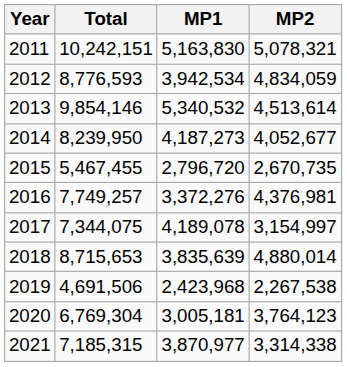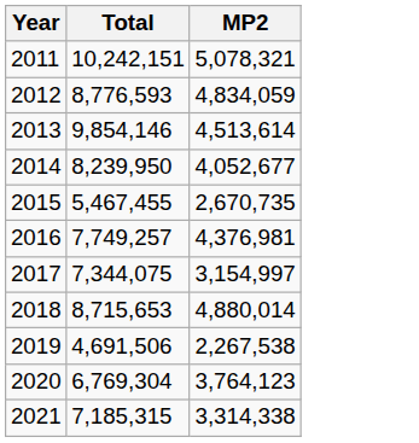 <table class="wikitable">
 <tr>
 <th>Year</th>
 <th>Total</th>
-<th>MP1</th>
 <th>MP2</th>
 </tr>
 <tr>
 <td>2011</td>
 <td>10,242,151</td>
-<td>5,163,830</td>
 <td>5,078,321</td>
 </tr>
 <tr>
 <td>2012</td>
 <td>8,776,593</td>
-<td>3,942,534</td>
 <td>4,834,059</td>
 </tr>
 <tr>
 <td>2013</td>
 <td>9,854,146</td>
-<td>5,340,532</td>
 <td>4,513,614</td>
 </tr>
 <tr>
 <td>2014</td>
 <td>8,239,950</td>
-<td>4,187,273</td>
 <td>4,052,677</td>
 </tr>
 <tr>
 <td>2015</td>
 <td>5,467,455</td>
-<td>2,796,720</td>
 <td>2,670,735</td>
 </tr>
 <tr>
 <td>2016</td>
 <td>7,749,257</td>
-<td>3,372,276</td>
 <td>4,376,981</td>
 </tr>
 <tr>
 <td>2017</td>
 <td>7,344,075</td>
-<td>4,189,078</td>
 <td>3,154,997</td>
 </tr>
 <tr>
 <td>2018</td>
 <td>8,715,653</td>
-<td>3,835,639</td>
 <td>4,880,014</td>
 </tr>
 <tr>
 <td>2019</td>
 <td>4,691,506</td>
-<td>2,423,968</td>
 <td>2,267,538</td>
 </tr>
 <tr>
 <td>2020</td>
 <td>6,769,304</td>
-<td>3,005,181</td>
 <td>3,764,123</td>
 </tr>
 <tr>
 <td>2021</td>
 <td>7,185,315</td>
-<td>3,870,977</td>
 <td>3,314,338</td>
 </tr>
 </table>
